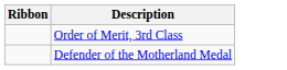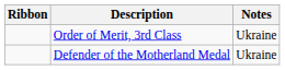 <table class="wikitable">
 <tr>
 <th>Ribbon</th>
 <th>Description</th>
+<th>Notes</th>
 </tr>
 <tr>
 <td></td>
 <td><a href='#'>Order of Merit, 3rd Class</a></td>
+<td>Ukraine</td>
 </tr>
 <tr>
 <td></td>
 <td><a href='#'>Defender of the Motherland Medal</a></td>
+<td>Ukraine</td>
 </tr>
 </table>
